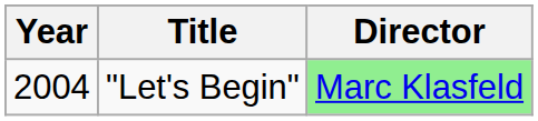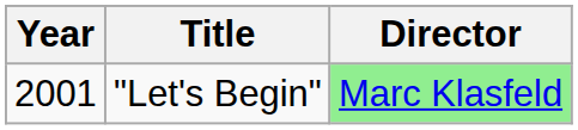 <table class="wikitable">
 <tr>
 <th>Year</th>
 <th>Title</th>
 <th>Director</th>
 </tr>
 <tr>
-<td>2004</td>
+<td>2001</td>
 <td>"Let's Begin"</td>
 <td style="background: lightgreen;"><a href='#'>Marc Klasfeld</a></td>
 </tr>
 </table>
